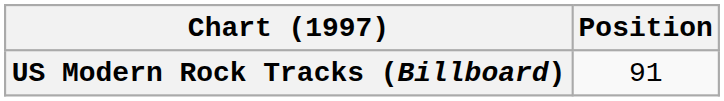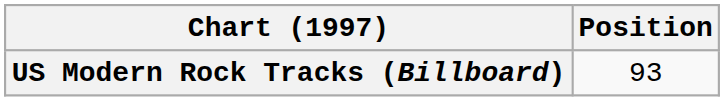 <table class="wikitable plainrowheaders" style="text-align:center">
 <tr>
 <th scope="col">Chart (1997)</th>
 <th scope="col">Position</th>
 </tr>
 <tr>
 <th scope="row">US Modern Rock Tracks (<em>Billboard</em>)</th>
-<td>91</td>
+<td>93</td>
 </tr>
 </table>
